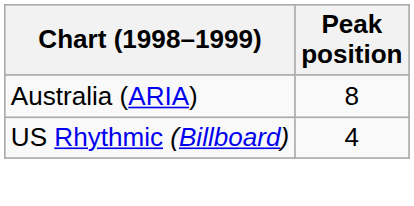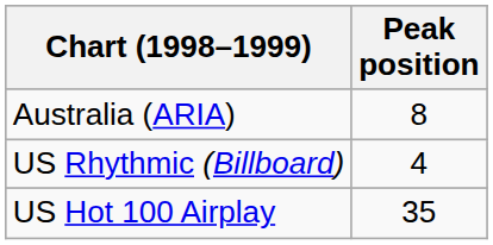 <table class="wikitable sortable">
 <tr>
 <th>Chart (1998–1999)</th>
 <th>Peak<br>position</th>
 </tr>
 <tr>
 <td>Australia (<a href='#'>ARIA</a>)</td>
 <td align="center">8</td>
 </tr>
 <tr>
 <td>US <a href='#'>Rhythmic</a> <em>(<a href='#'>Billboard</a>)</em></td>
 <td align="center">4</td>
 </tr>
+<tr>
+<td>US <a href='#'>Hot 100 Airplay</a></td>
+<td align="center">35</td>
+</tr>
 </table>
